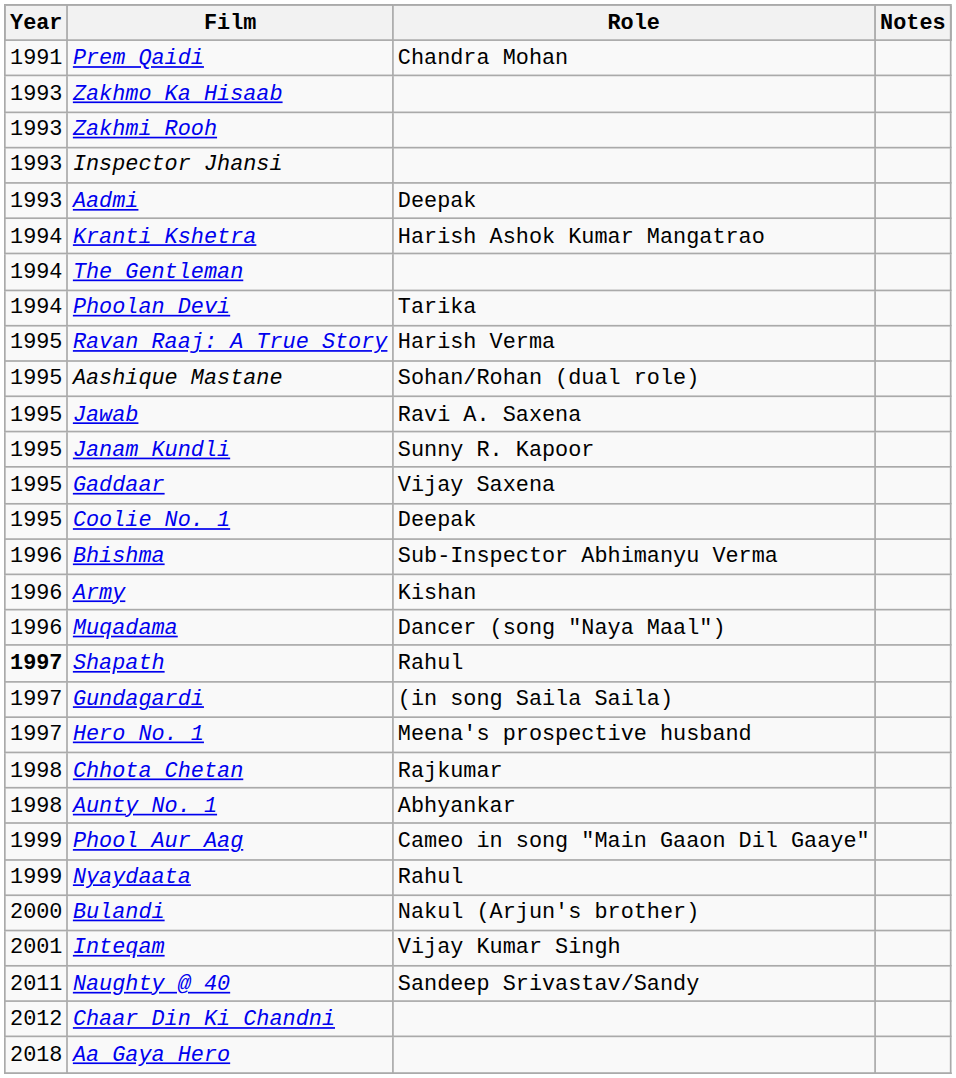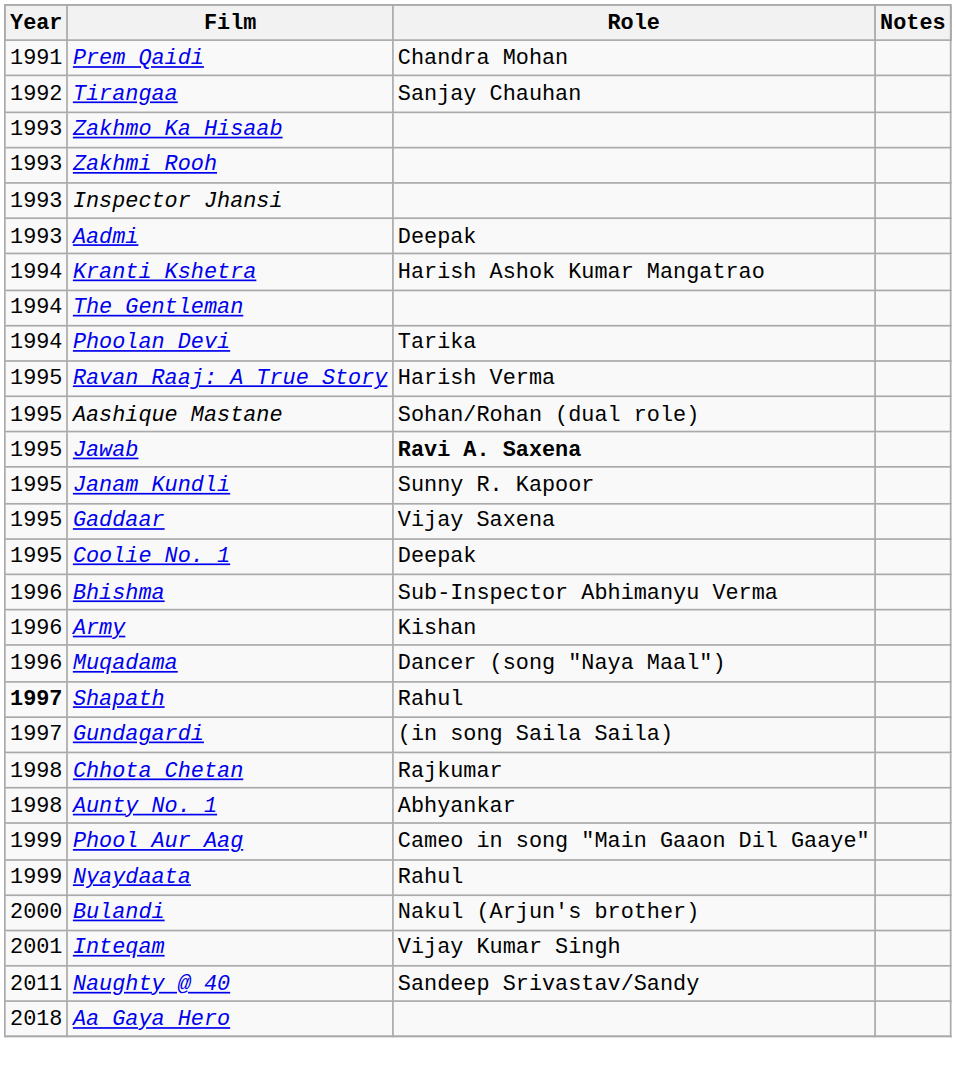 <table class="wikitable sortable">
 <tr style="background:#000;">
 <th>Year</th>
 <th>Film</th>
 <th>Role</th>
 <th class=unsortable>Notes</th>
 </tr>
 <tr>
 <td>1991</td>
 <td><em><a href='#'>Prem Qaidi</a></em></td>
 <td>Chandra Mohan</td>
+<td></td>
+</tr>
+<tr>
+<td>1992</td>
+<td><em><a href='#'>Tirangaa</a></em></td>
+<td>Sanjay Chauhan</td>
 <td></td>
 </tr>
 <tr>
 <td>1993</td>
 <td><em><a href='#'>Zakhmo Ka Hisaab</a></em></td>
 <td></td>
 <td></td>
 </tr>
 <tr>
 <td>1993</td>
 <td><em><a href='#'>Zakhmi Rooh</a></em></td>
 <td></td>
 <td></td>
 </tr>
 <tr>
 <td>1993</td>
 <td><em>Inspector Jhansi</em></td>
 <td></td>
 <td></td>
 </tr>
 <tr>
 <td>1993</td>
 <td><em><a href='#'>Aadmi</a></em></td>
 <td>Deepak</td>
 <td></td>
 </tr>
 <tr>
 <td>1994</td>
 <td><em><a href='#'>Kranti Kshetra</a></em></td>
 <td>Harish Ashok Kumar Mangatrao</td>
 <td></td>
 </tr>
 <tr>
 <td>1994</td>
 <td><em><a href='#'>The Gentleman</a></em></td>
 <td></td>
 <td></td>
 </tr>
 <tr>
 <td>1994</td>
 <td><em><a href='#'>Phoolan Devi</a></em></td>
 <td>Tarika</td>
 <td></td>
 </tr>
 <tr>
 <td>1995</td>
 <td><em><a href='#'>Ravan Raaj: A True Story</a></em></td>
 <td>Harish Verma</td>
 <td></td>
 </tr>
 <tr>
 <td>1995</td>
 <td><em>Aashique Mastane</em></td>
 <td>Sohan/Rohan (dual role)</td>
 <td></td>
 </tr>
 <tr>
 <td>1995</td>
 <td><em><a href='#'>Jawab</a></em></td>
-<td>Ravi A. Saxena</td>
+<td><strong>Ravi A. Saxena</strong></td>
 <td></td>
 </tr>
 <tr>
 <td>1995</td>
 <td><em><a href='#'>Janam Kundli</a></em></td>
 <td>Sunny R. Kapoor</td>
 <td></td>
 </tr>
 <tr>
 <td>1995</td>
 <td><em><a href='#'>Gaddaar</a></em></td>
 <td>Vijay Saxena</td>
 <td></td>
 </tr>
 <tr>
 <td>1995</td>
 <td><em><a href='#'>Coolie No. 1</a></em></td>
 <td>Deepak</td>
 <td></td>
 </tr>
 <tr>
 <td>1996</td>
 <td><em><a href='#'>Bhishma</a></em></td>
 <td>Sub-Inspector Abhimanyu Verma</td>
 <td></td>
 </tr>
 <tr>
 <td>1996</td>
 <td><em><a href='#'>Army</a></em></td>
 <td>Kishan</td>
 <td></td>
 </tr>
 <tr>
 <td>1996</td>
 <td><em><a href='#'>Muqadama</a></em></td>
 <td>Dancer (song "Naya Maal")</td>
 <td></td>
 </tr>
 <tr>
 <td><strong>1997</strong></td>
 <td><em><a href='#'>Shapath</a></em></td>
 <td>Rahul</td>
 <td></td>
 </tr>
 <tr>
 <td>1997</td>
 <td><em><a href='#'>Gundagardi</a></em></td>
 <td>(in song Saila Saila)</td>
 <td></td>
 </tr>
 <tr>
-<td>1997</td>
-<td><em><a href='#'>Hero No. 1</a></em></td>
-<td>Meena's prospective husband</td>
-<td></td>
-</tr>
-<tr>
 <td>1998</td>
 <td><em><a href='#'>Chhota Chetan</a></em></td>
 <td>Rajkumar</td>
 <td></td>
 </tr>
 <tr>
 <td>1998</td>
 <td><em><a href='#'>Aunty No. 1</a></em></td>
 <td>Abhyankar</td>
 <td></td>
 </tr>
 <tr>
 <td>1999</td>
 <td><em><a href='#'>Phool Aur Aag</a></em></td>
 <td>Cameo in song "Main Gaaon Dil Gaaye"</td>
 <td></td>
 </tr>
 <tr>
 <td>1999</td>
 <td><em><a href='#'>Nyaydaata</a></em></td>
 <td>Rahul</td>
 <td></td>
 </tr>
 <tr>
 <td>2000</td>
 <td><em><a href='#'>Bulandi</a></em></td>
 <td>Nakul (Arjun's brother)</td>
 <td></td>
 </tr>
 <tr>
 <td>2001</td>
 <td><em><a href='#'>Inteqam</a></em></td>
 <td>Vijay Kumar Singh</td>
 <td></td>
 </tr>
 <tr>
 <td>2011</td>
 <td><em><a href='#'>Naughty @ 40</a></em></td>
 <td>Sandeep Srivastav/Sandy</td>
 <td></td>
 </tr>
 <tr>
-<td>2012</td>
-<td><em><a href='#'>Chaar Din Ki Chandni</a></em></td>
-<td></td>
-<td></td>
-</tr>
-<tr>
 <td>2018</td>
 <td><em><a href='#'>Aa Gaya Hero</a></em></td>
 <td></td>
 <td></td>
 </tr>
 <tr>
 </tr>
 </table>
